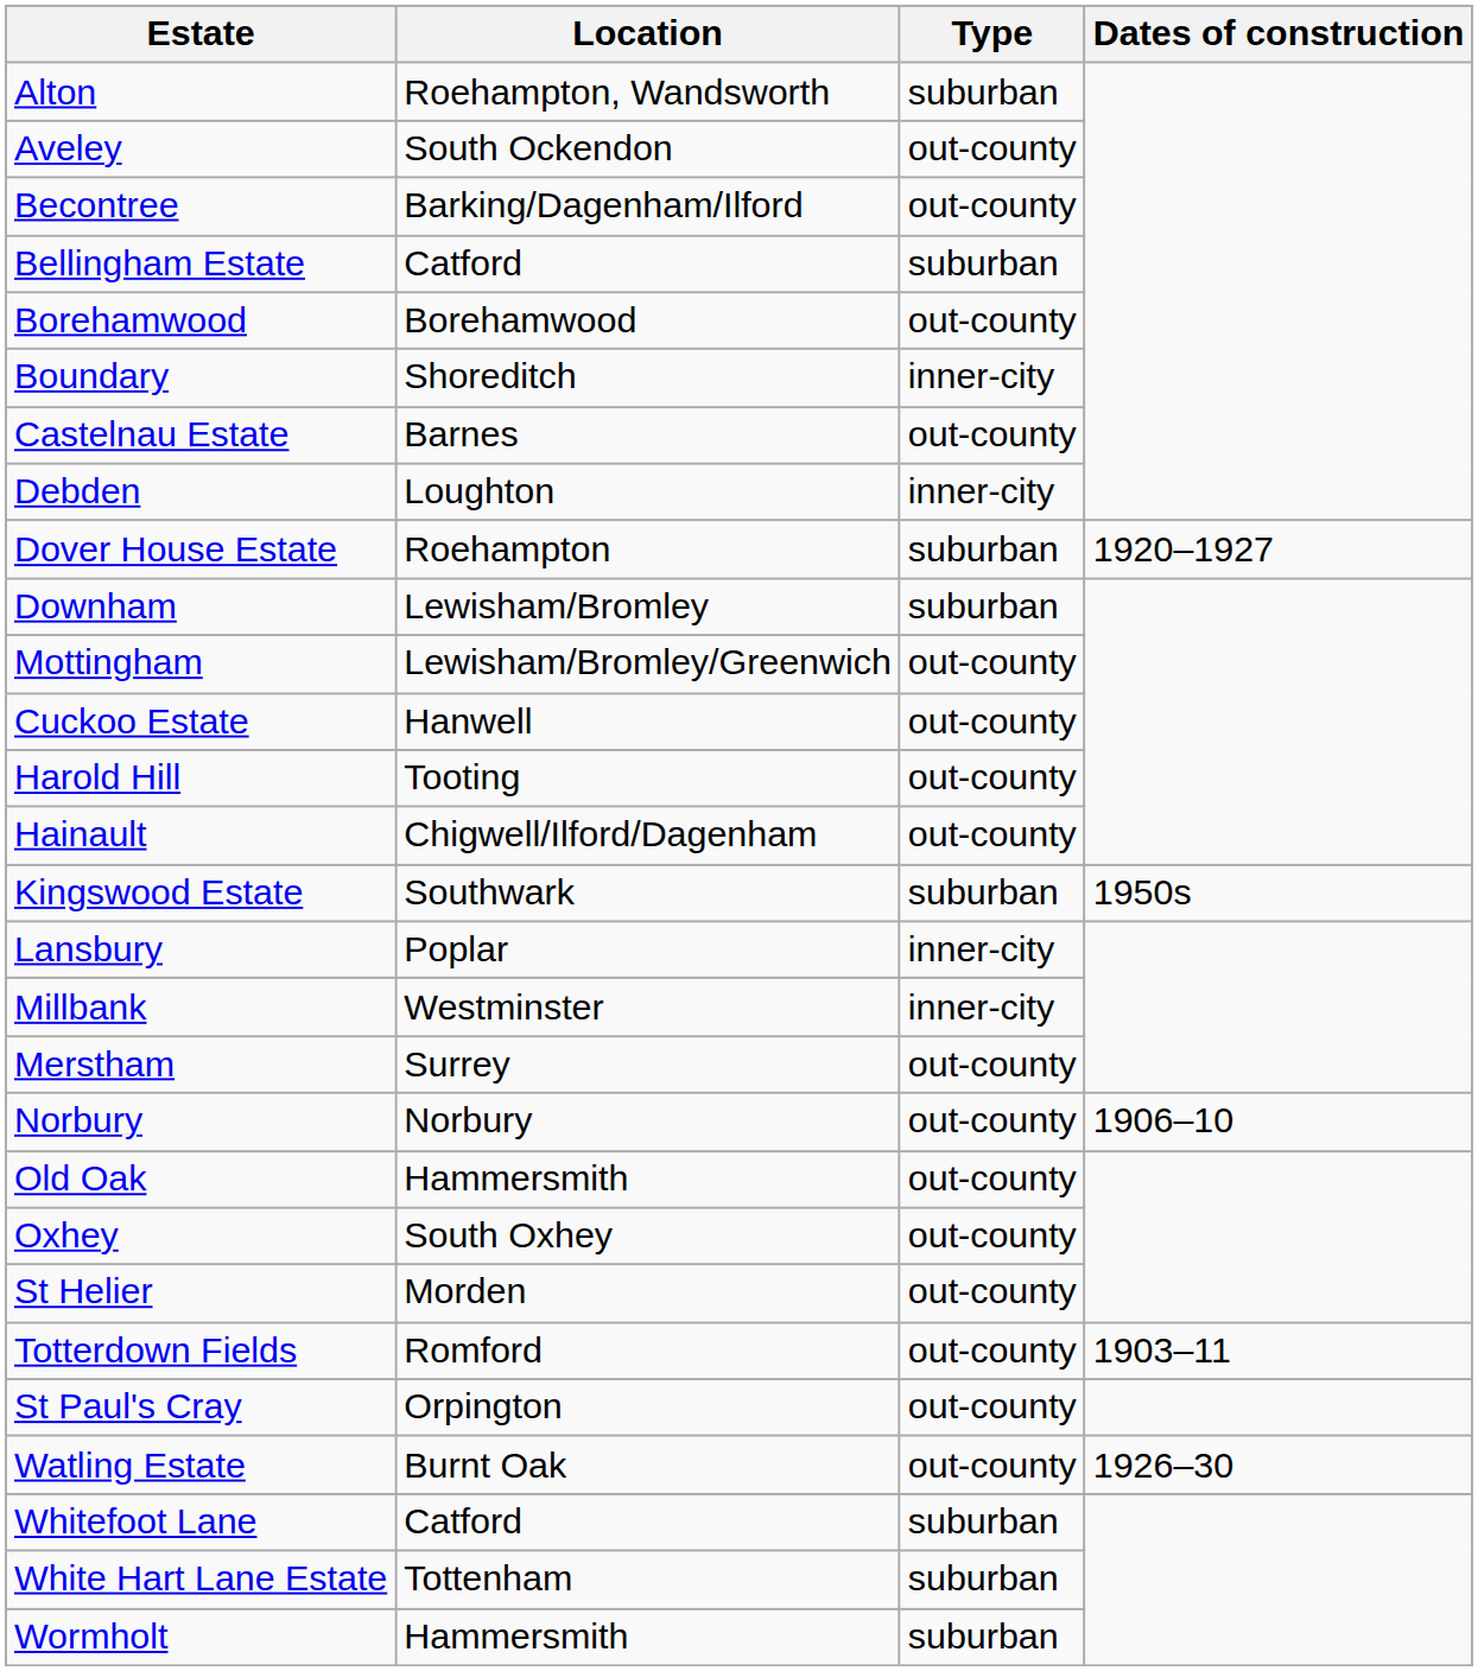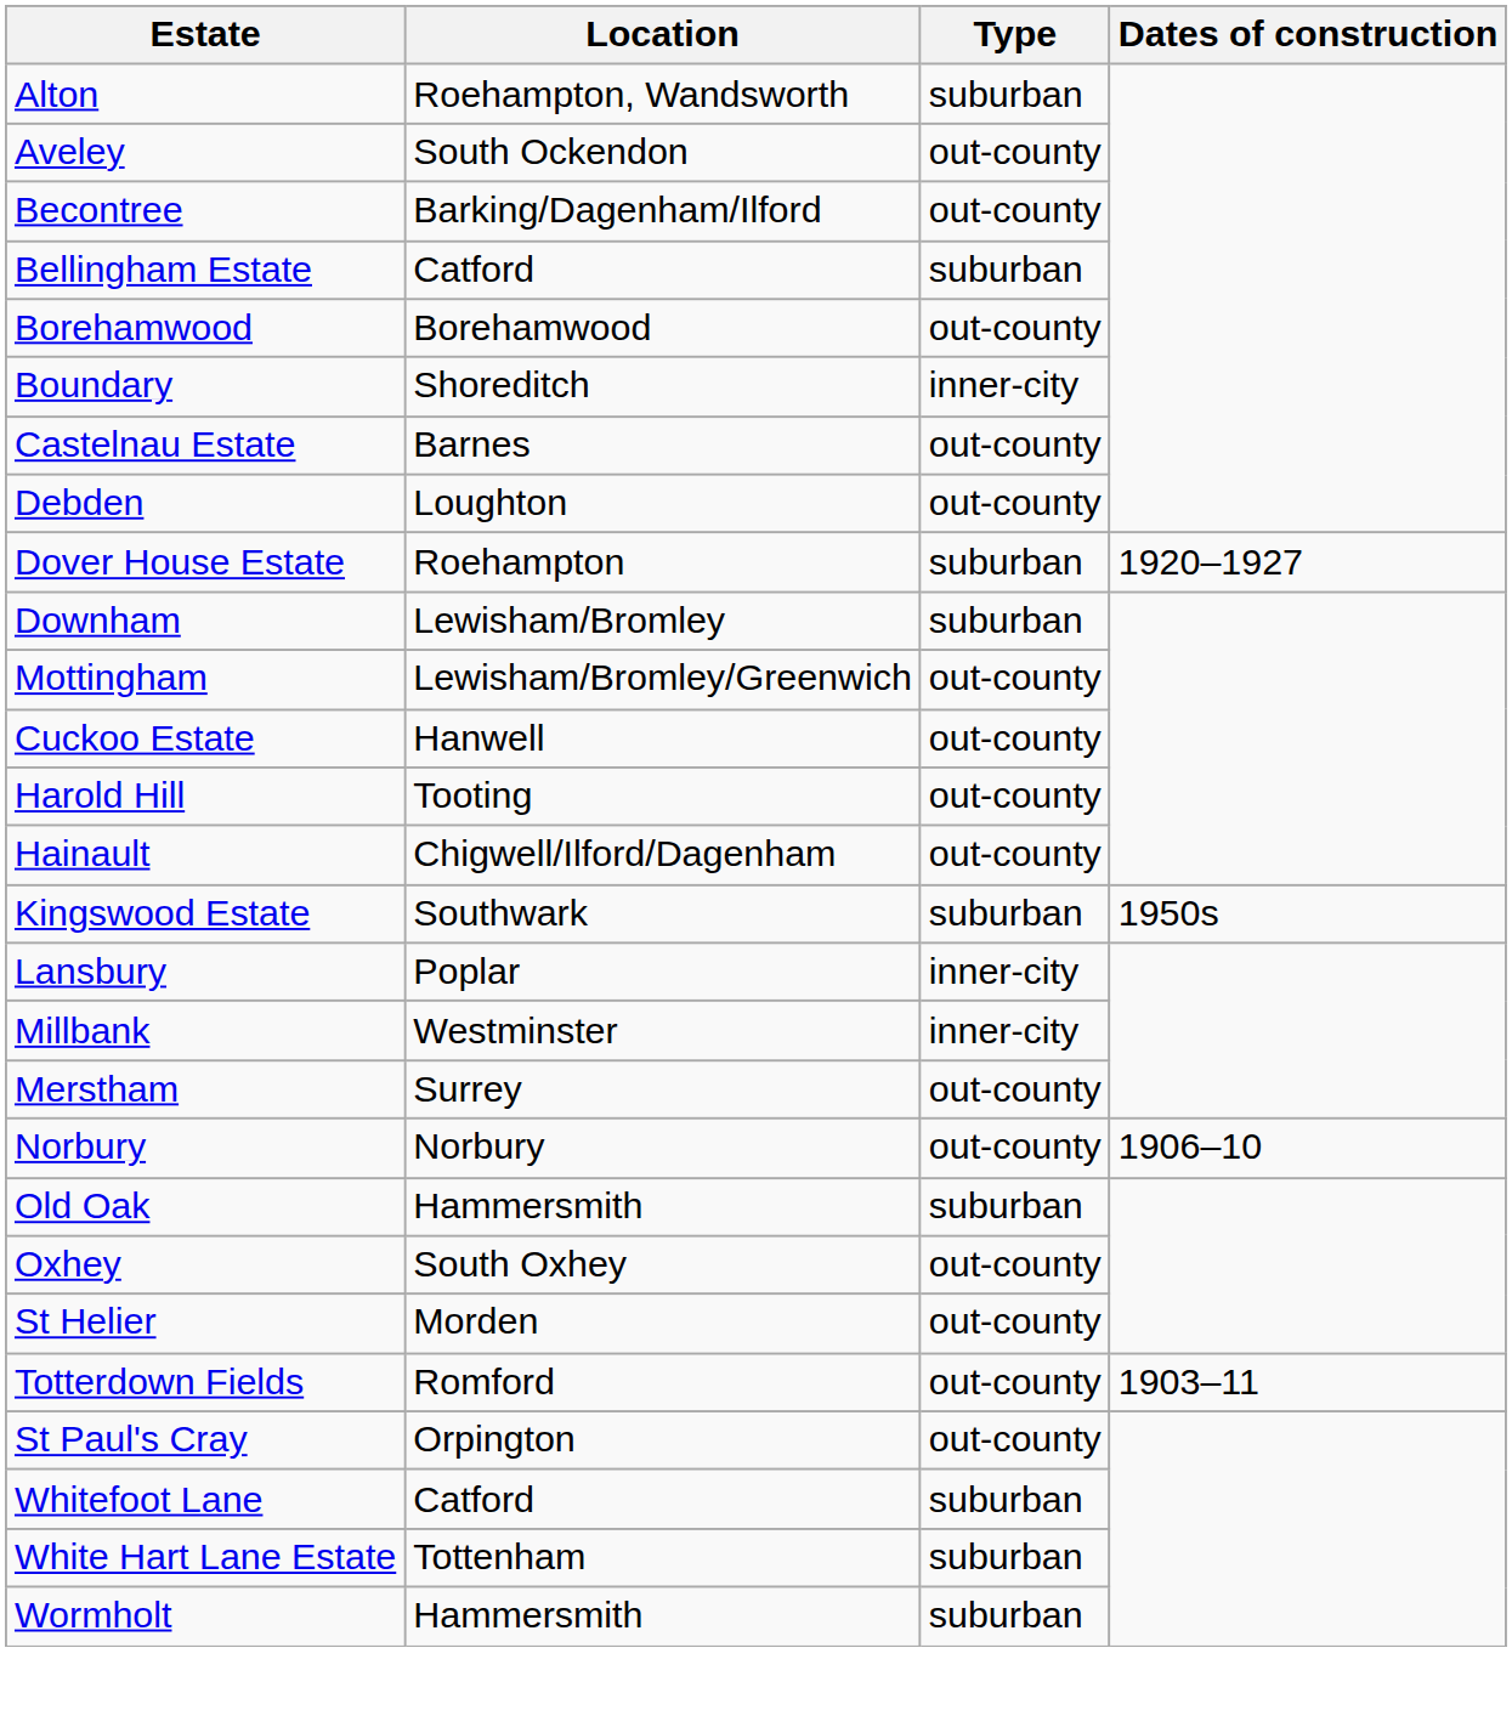 <table class="wikitable sortable">
 <tr>
 <th>Estate</th>
 <th>Location</th>
 <th>Type</th>
 <th>Dates of construction</th>
 </tr>
 <tr>
 <td><a href='#'>Alton</a></td>
 <td>Roehampton, Wandsworth</td>
 <td>suburban</td>
 </tr>
 <tr>
 <td><a href='#'>Aveley</a></td>
 <td>South Ockendon</td>
 <td>out-county</td>
 </tr>
 <tr>
 <td><a href='#'>Becontree</a></td>
 <td>Barking/Dagenham/Ilford</td>
 <td>out-county</td>
 </tr>
 <tr>
 <td><a href='#'>Bellingham Estate</a></td>
 <td>Catford</td>
 <td>suburban</td>
 </tr>
 <tr>
 <td><a href='#'>Borehamwood</a></td>
 <td>Borehamwood</td>
 <td>out-county</td>
 </tr>
 <tr>
 <td><a href='#'>Boundary</a></td>
 <td>Shoreditch</td>
 <td>inner-city</td>
 </tr>
 <tr>
 <td><a href='#'>Castelnau Estate</a></td>
 <td>Barnes</td>
 <td>out-county</td>
 </tr>
 <tr>
 <td><a href='#'>Debden</a></td>
 <td>Loughton</td>
-<td>inner-city</td>
+<td>out-county</td>
 </tr>
 <tr>
 <td><a href='#'>Dover House Estate</a></td>
 <td>Roehampton</td>
 <td>suburban</td>
 <td>1920–1927</td>
 </tr>
 <tr>
 <td><a href='#'>Downham</a></td>
 <td>Lewisham/Bromley</td>
 <td>suburban</td>
 </tr>
 <tr>
 <td><a href='#'>Mottingham</a></td>
 <td>Lewisham/Bromley/Greenwich</td>
 <td>out-county</td>
 </tr>
 <tr |->
 <td><a href='#'>Cuckoo Estate</a></td>
 <td>Hanwell</td>
 <td>out-county</td>
 </tr>
 <tr>
 <td><a href='#'>Harold Hill</a></td>
 <td>Tooting</td>
 <td>out-county</td>
 </tr>
 <tr>
 <td><a href='#'>Hainault</a></td>
 <td>Chigwell/Ilford/Dagenham</td>
 <td>out-county</td>
 </tr>
 <tr>
 <td><a href='#'>Kingswood Estate</a></td>
 <td>Southwark</td>
 <td>suburban</td>
 <td>1950s</td>
 </tr>
 <tr>
 <td><a href='#'>Lansbury</a></td>
 <td>Poplar</td>
 <td>inner-city</td>
 </tr>
 <tr>
 <td><a href='#'>Millbank</a></td>
 <td>Westminster</td>
 <td>inner-city</td>
 </tr>
 <tr>
 <td><a href='#'>Merstham</a></td>
 <td>Surrey</td>
 <td>out-county</td>
 </tr>
 <tr>
 <td><a href='#'>Norbury</a></td>
 <td>Norbury</td>
 <td>out-county</td>
 <td>1906–10</td>
 </tr>
 <tr>
 <td><a href='#'>Old Oak</a></td>
 <td>Hammersmith</td>
-<td>out-county</td>
+<td>suburban</td>
 </tr>
 <tr>
 <td><a href='#'>Oxhey</a></td>
 <td>South Oxhey</td>
 <td>out-county</td>
 </tr>
 <tr>
 <td><a href='#'>St Helier</a></td>
 <td>Morden</td>
 <td>out-county</td>
 </tr>
 <tr>
 <td><a href='#'>Totterdown Fields</a></td>
 <td>Romford</td>
 <td>out-county</td>
 <td>1903–11</td>
 </tr>
 <tr>
 <td><a href='#'>St Paul's Cray</a></td>
 <td>Orpington</td>
 <td>out-county</td>
 </tr>
 <tr>
-<td><a href='#'>Watling Estate</a></td>
-<td>Burnt Oak</td>
-<td>out-county</td>
-<td>1926–30</td>
-</tr>
-<tr>
 <td><a href='#'>Whitefoot Lane</a></td>
 <td>Catford</td>
 <td>suburban</td>
 </tr>
 <tr>
 <td><a href='#'>White Hart Lane Estate</a></td>
 <td>Tottenham</td>
 <td>suburban</td>
 </tr>
 <tr>
 <td><a href='#'>Wormholt</a></td>
 <td>Hammersmith</td>
 <td>suburban</td>
 </tr>
 </table>
